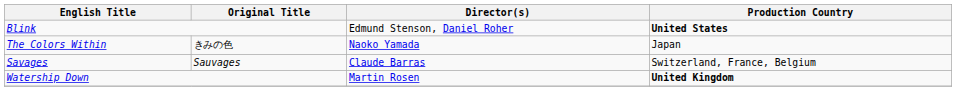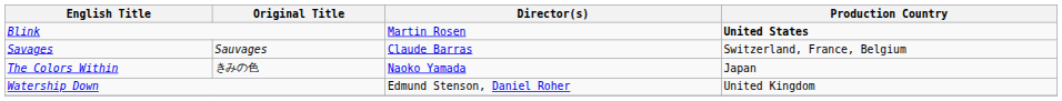 <table class="wikitable" style="width:100%; margin-bottom:4px">
 <tr>
 <th>English Title</th>
 <th>Original Title</th>
 <th>Director(s)</th>
 <th>Production Country</th>
 </tr>
 <tr>
 <td colspan="2"><em><a href='#'>Blink</a></em></td>
-<td>Edmund Stenson, <a href='#'>Daniel Roher</a></td>
+<td><a href='#'>Martin Rosen</a></td>
 <td><strong>United States</strong></td>
+</tr>
+<tr>
+<td><em><a href='#'>Savages</a></em></td>
+<td><em>Sauvages</em></td>
+<td><a href='#'>Claude Barras</a></td>
+<td>Switzerland, France, Belgium</td>
 </tr>
 <tr>
 <td><em><a href='#'>The Colors Within</a></em></td>
 <td>きみの色</td>
 <td><a href='#'>Naoko Yamada</a></td>
 <td>Japan</td>
 </tr>
 <tr>
-<td><em><a href='#'>Savages</a></em></td>
-<td><em>Sauvages</em></td>
-<td><a href='#'>Claude Barras</a></td>
-<td>Switzerland, France, Belgium</td>
-</tr>
-<tr>
 <td colspan="2"><em><a href='#'>Watership Down</a></em></td>
-<td><a href='#'>Martin Rosen</a></td>
-<td><strong>United Kingdom</strong></td>
+<td>Edmund Stenson, <a href='#'>Daniel Roher</a></td>
+<td>United Kingdom</td>
 </tr>
 <tr>
 </tr>
 </table>
